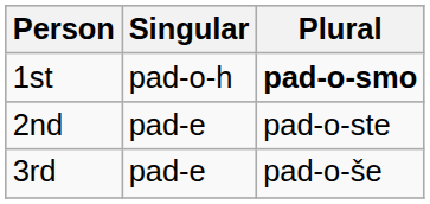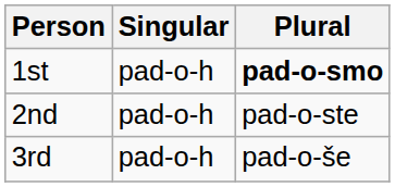 <table class="wikitable">
 <tr>
 <th>Person</th>
 <th>Singular</th>
 <th>Plural</th>
 </tr>
 <tr>
 <td>1st</td>
 <td>pad-o-h</td>
 <td><strong>pad-o-smo</strong></td>
 </tr>
 <tr>
 <td>2nd</td>
-<td>pad-e</td>
+<td>pad-o-h</td>
 <td>pad-o-ste</td>
 </tr>
 <tr>
 <td>3rd</td>
-<td>pad-e</td>
+<td>pad-o-h</td>
 <td>pad-o-še</td>
 </tr>
 </table>
